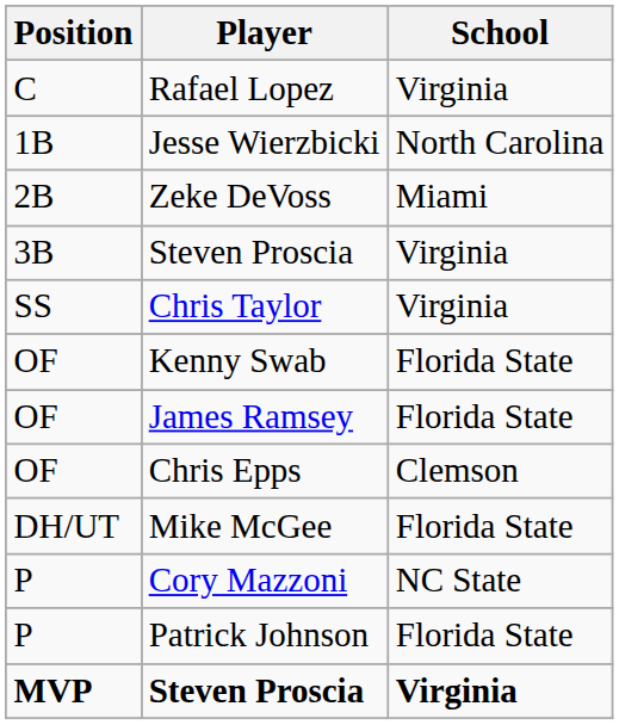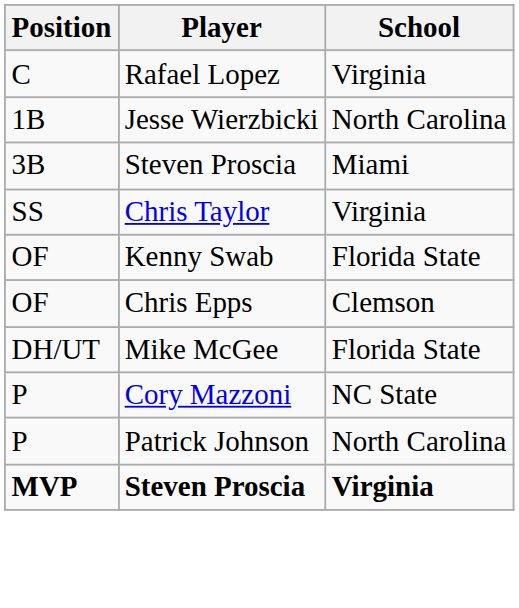 <table class="wikitable">
 <tr>
 <th>Position</th>
 <th>Player</th>
 <th>School</th>
 </tr>
 <tr>
 <td>C</td>
 <td>Rafael Lopez</td>
 <td>Virginia</td>
 </tr>
 <tr>
 <td>1B</td>
 <td>Jesse Wierzbicki</td>
 <td>North Carolina</td>
 </tr>
 <tr>
-<td>2B</td>
-<td>Zeke DeVoss</td>
-<td>Miami</td>
-</tr>
-<tr>
 <td>3B</td>
 <td>Steven Proscia</td>
-<td>Virginia</td>
+<td>Miami</td>
 </tr>
 <tr>
 <td>SS</td>
 <td><a href='#'>Chris Taylor</a></td>
 <td>Virginia</td>
 </tr>
 <tr>
 <td>OF</td>
 <td>Kenny Swab</td>
-<td>Florida State</td>
-</tr>
-<tr>
-<td>OF</td>
-<td><a href='#'>James Ramsey</a></td>
 <td>Florida State</td>
 </tr>
 <tr>
 <td>OF</td>
 <td>Chris Epps</td>
 <td>Clemson</td>
 </tr>
 <tr>
 <td>DH/UT</td>
 <td>Mike McGee</td>
 <td>Florida State</td>
 </tr>
 <tr>
 <td>P</td>
 <td><a href='#'>Cory Mazzoni</a></td>
 <td>NC State</td>
 </tr>
 <tr>
 <td>P</td>
 <td>Patrick Johnson</td>
-<td>Florida State</td>
+<td>North Carolina</td>
 </tr>
 <tr>
 <td><strong>MVP</strong></td>
 <td><strong>Steven Proscia</strong></td>
 <td><strong>Virginia</strong></td>
 </tr>
 </table>
